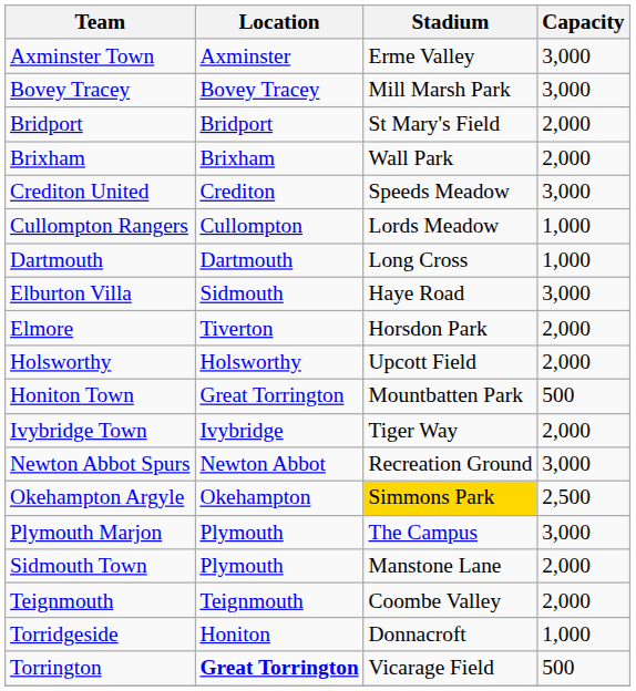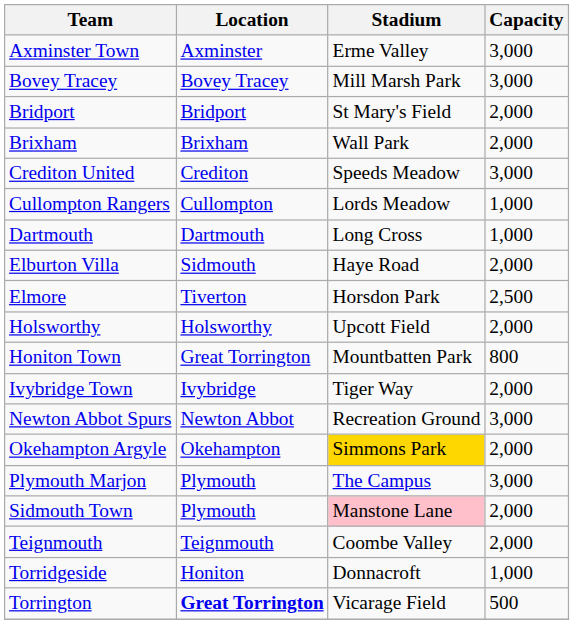 <table class="wikitable sortable">
 <tr>
 <th>Team</th>
 <th>Location</th>
 <th>Stadium</th>
 <th>Capacity</th>
 </tr>
 <tr>
 <td><a href='#'>Axminster Town</a></td>
 <td><a href='#'>Axminster</a></td>
 <td>Erme Valley</td>
 <td>3,000</td>
 </tr>
 <tr>
 <td><a href='#'>Bovey Tracey</a></td>
 <td><a href='#'>Bovey Tracey</a></td>
 <td>Mill Marsh Park</td>
 <td>3,000</td>
 </tr>
 <tr>
 <td><a href='#'>Bridport</a></td>
 <td><a href='#'>Bridport</a></td>
 <td>St Mary's Field</td>
 <td>2,000</td>
 </tr>
 <tr>
 <td><a href='#'>Brixham</a></td>
 <td><a href='#'>Brixham</a></td>
 <td>Wall Park</td>
 <td>2,000</td>
 </tr>
 <tr>
 <td><a href='#'>Crediton United</a></td>
 <td><a href='#'>Crediton</a></td>
 <td>Speeds Meadow</td>
 <td>3,000</td>
 </tr>
 <tr>
 <td><a href='#'>Cullompton Rangers</a></td>
 <td><a href='#'>Cullompton</a></td>
 <td>Lords Meadow</td>
 <td>1,000</td>
 </tr>
 <tr>
 <td><a href='#'>Dartmouth</a></td>
 <td><a href='#'>Dartmouth</a></td>
 <td>Long Cross</td>
 <td>1,000</td>
 </tr>
 <tr>
 <td><a href='#'>Elburton Villa</a></td>
 <td><a href='#'>Sidmouth</a></td>
 <td>Haye Road</td>
-<td>3,000</td>
+<td>2,000</td>
 </tr>
 <tr>
 <td><a href='#'>Elmore</a></td>
 <td><a href='#'>Tiverton</a></td>
 <td>Horsdon Park</td>
-<td>2,000</td>
+<td>2,500</td>
 </tr>
 <tr>
 <td><a href='#'>Holsworthy</a></td>
 <td><a href='#'>Holsworthy</a></td>
 <td>Upcott Field</td>
 <td>2,000</td>
 </tr>
 <tr>
 <td><a href='#'>Honiton Town</a></td>
 <td><a href='#'>Great Torrington</a></td>
 <td>Mountbatten Park</td>
-<td>500</td>
+<td>800</td>
 </tr>
 <tr>
 <td><a href='#'>Ivybridge Town</a></td>
 <td><a href='#'>Ivybridge</a></td>
 <td>Tiger Way</td>
 <td>2,000</td>
 </tr>
 <tr>
 <td><a href='#'>Newton Abbot Spurs</a></td>
 <td><a href='#'>Newton Abbot</a></td>
 <td>Recreation Ground</td>
 <td>3,000</td>
 </tr>
 <tr>
 <td><a href='#'>Okehampton Argyle</a></td>
 <td><a href='#'>Okehampton</a></td>
 <td style="background: gold;">Simmons Park</td>
-<td>2,500</td>
+<td>2,000</td>
 </tr>
 <tr>
 <td><a href='#'>Plymouth Marjon</a></td>
 <td><a href='#'>Plymouth</a></td>
 <td><a href='#'>The Campus</a></td>
 <td>3,000</td>
 </tr>
 <tr>
 <td><a href='#'>Sidmouth Town</a></td>
 <td><a href='#'>Plymouth</a></td>
-<td>Manstone Lane</td>
+<td style="background: pink;">Manstone Lane</td>
 <td>2,000</td>
 </tr>
 <tr>
 <td><a href='#'>Teignmouth</a></td>
 <td><a href='#'>Teignmouth</a></td>
 <td>Coombe Valley</td>
 <td>2,000</td>
 </tr>
 <tr>
 <td><a href='#'>Torridgeside</a></td>
 <td><a href='#'>Honiton</a></td>
 <td>Donnacroft</td>
 <td>1,000</td>
 </tr>
 <tr>
 <td><a href='#'>Torrington</a></td>
 <td><strong><a href='#'>Great Torrington</a></strong></td>
 <td>Vicarage Field</td>
 <td>500</td>
 </tr>
 <tr>
 </tr>
 </table>
